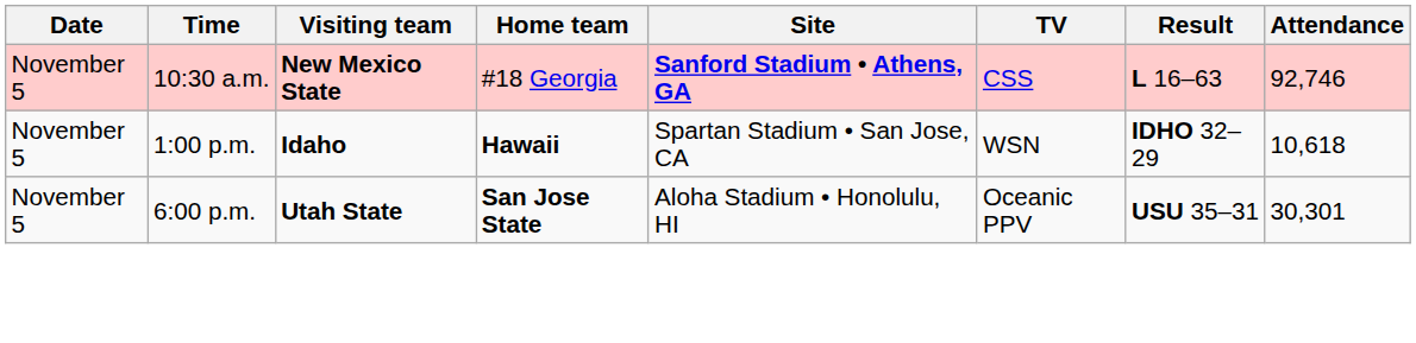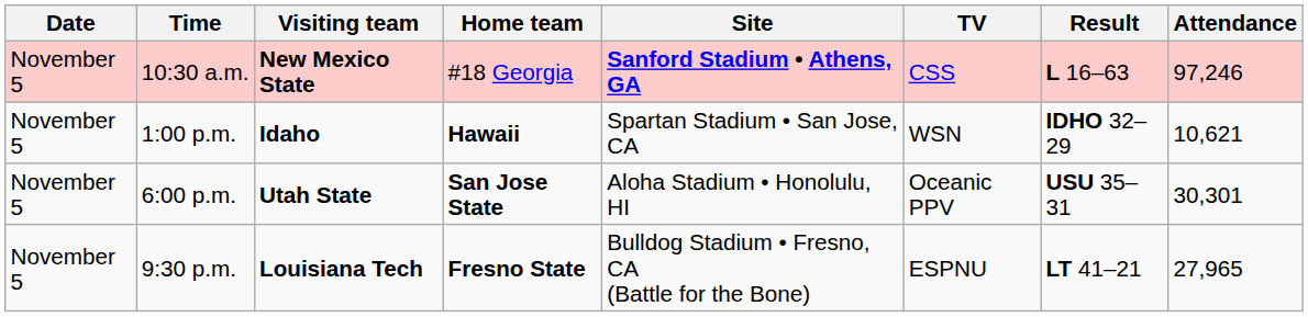 <table class="wikitable" style="font-size:95%;">
 <tr>
 <th>Date</th>
 <th>Time</th>
 <th>Visiting team</th>
 <th>Home team</th>
 <th>Site</th>
 <th>TV</th>
 <th>Result</th>
 <th>Attendance</th>
 </tr>
 <tr style="background:#fcc;">
 <td>November 5</td>
 <td>10:30 a.m.</td>
 <td><strong>New Mexico State</strong></td>
 <td>#18 <a href='#'>Georgia</a></td>
 <td><strong><a href='#'>Sanford Stadium</a> • <a href='#'>Athens, GA</a></strong></td>
 <td><a href='#'>CSS</a></td>
 <td><strong>L</strong> 16–63</td>
-<td>92,746</td>
+<td>97,246</td>
 </tr>
 <tr style=>
 <td>November 5</td>
 <td>1:00 p.m.</td>
 <td><strong>Idaho</strong></td>
 <td><strong>Hawaii</strong></td>
 <td>Spartan Stadium • San Jose, CA</td>
 <td>WSN</td>
 <td><strong>IDHO</strong> 32–29</td>
-<td>10,618</td>
+<td>10,621</td>
 </tr>
 <tr style=>
 <td>November 5</td>
 <td>6:00 p.m.</td>
 <td><strong>Utah State</strong></td>
 <td><strong>San Jose State</strong></td>
 <td>Aloha Stadium • Honolulu, HI</td>
 <td>Oceanic PPV</td>
 <td><strong>USU</strong> 35–31</td>
 <td>30,301</td>
 </tr>
+<tr style=>
+<td>November 5</td>
+<td>9:30 p.m.</td>
+<td><strong>Louisiana Tech</strong></td>
+<td><strong>Fresno State</strong></td>
+<td>Bulldog Stadium • Fresno, CA<br>(Battle for the Bone)</td>
+<td>ESPNU</td>
+<td><strong>LT</strong> 41–21</td>
+<td>27,965</td>
+</tr>
 </table>
